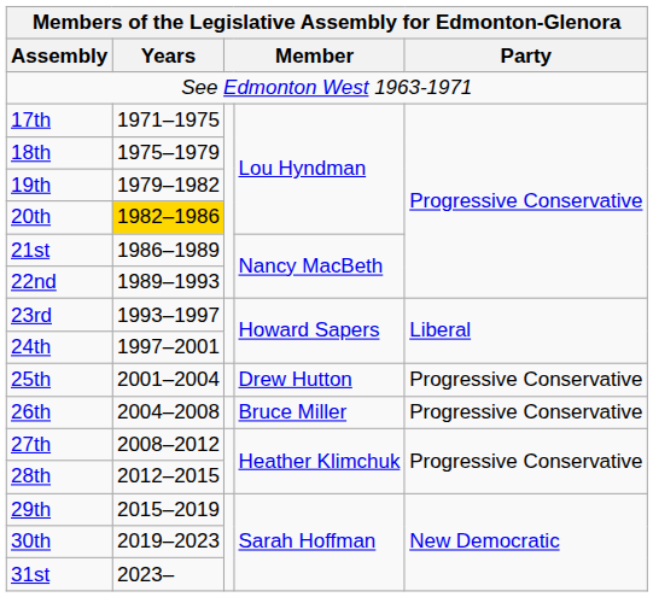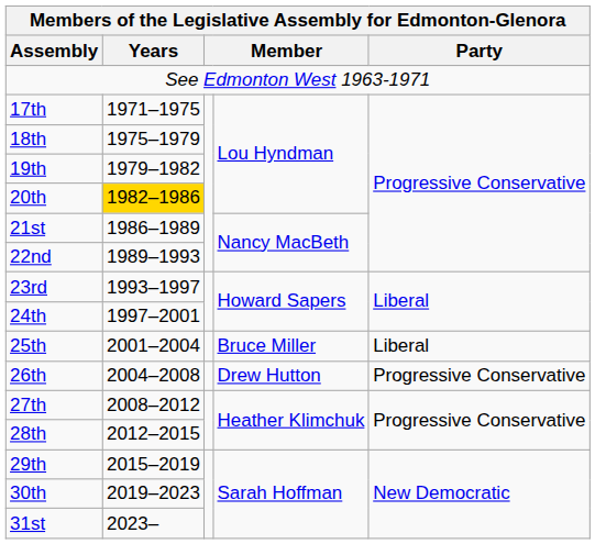 <table class="wikitable" align=right>
 <tr>
 <th colspan=5>Members of the Legislative Assembly for Edmonton-Glenora</th>
 </tr>
 <tr>
 <th>Assembly</th>
 <th>Years</th>
 <th colspan="2">Member</th>
 <th>Party</th>
 </tr>
 <tr>
 <td align="center" colspan=5><em>See <a href='#'>Edmonton West</a> 1963-1971</em></td>
 </tr>
 <tr>
 <td><a href='#'>17th</a></td>
 <td>1971–1975</td>
 <td rowspan=6 ></td>
 <td rowspan=4><a href='#'>Lou Hyndman</a></td>
 <td rowspan=6><a href='#'>Progressive Conservative</a></td>
 </tr>
 <tr>
 <td><a href='#'>18th</a></td>
 <td>1975–1979</td>
 </tr>
 <tr>
 <td><a href='#'>19th</a></td>
 <td>1979–1982</td>
 </tr>
 <tr>
 <td><a href='#'>20th</a></td>
 <td style="background: gold;">1982–1986</td>
 </tr>
 <tr>
 <td><a href='#'>21st</a></td>
 <td>1986–1989</td>
 <td rowspan=2><a href='#'>Nancy MacBeth</a></td>
 </tr>
 <tr>
 <td><a href='#'>22nd</a></td>
 <td>1989–1993</td>
 </tr>
 <tr>
 <td><a href='#'>23rd</a></td>
 <td>1993–1997</td>
 <td rowspan=2 ></td>
 <td rowspan=2><a href='#'>Howard Sapers</a></td>
 <td rowspan=2><a href='#'>Liberal</a></td>
 </tr>
 <tr>
 <td><a href='#'>24th</a></td>
 <td>1997–2001</td>
 </tr>
 <tr>
 <td><a href='#'>25th</a></td>
 <td>2001–2004</td>
 <td></td>
-<td><a href='#'>Drew Hutton</a></td>
-<td>Progressive Conservative</td>
+<td><a href='#'>Bruce Miller</a></td>
+<td>Liberal</td>
 </tr>
 <tr>
 <td><a href='#'>26th</a></td>
 <td>2004–2008</td>
 <td></td>
-<td><a href='#'>Bruce Miller</a></td>
+<td><a href='#'>Drew Hutton</a></td>
 <td>Progressive Conservative</td>
 </tr>
 <tr>
 <td><a href='#'>27th</a></td>
 <td>2008–2012</td>
 <td rowspan=2 ></td>
 <td rowspan=2><a href='#'>Heather Klimchuk</a></td>
 <td rowspan=2>Progressive Conservative</td>
 </tr>
 <tr>
 <td><a href='#'>28th</a></td>
 <td>2012–2015</td>
 </tr>
 <tr>
 <td><a href='#'>29th</a></td>
 <td>2015–2019</td>
 <td rowspan=3 ></td>
 <td rowspan=3><a href='#'>Sarah Hoffman</a></td>
 <td rowspan=3><a href='#'>New Democratic</a></td>
 </tr>
 <tr>
 <td><a href='#'>30th</a></td>
 <td>2019–2023</td>
 </tr>
 <tr>
 <td><a href='#'>31st</a></td>
 <td>2023–</td>
 </tr>
 </table>
